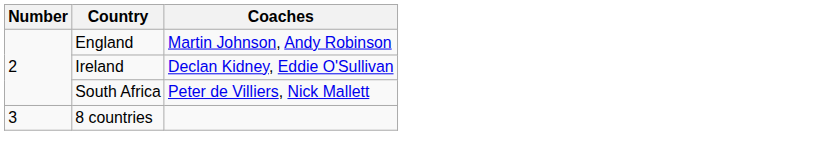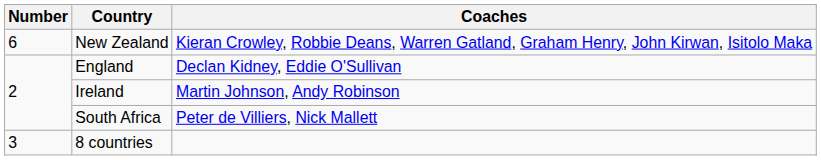 <table class="wikitable">
 <tr>
 <th>Number</th>
 <th>Country</th>
 <th>Coaches</th>
 </tr>
 <tr>
+<td>6</td>
+<td> New Zealand</td>
+<td><a href='#'>Kieran Crowley</a>, <a href='#'>Robbie Deans</a>, <a href='#'>Warren Gatland</a>, <a href='#'>Graham Henry</a>, <a href='#'>John Kirwan</a>, <a href='#'>Isitolo Maka</a></td>
+</tr>
+<tr>
 <td rowspan="3">2</td>
 <td> England</td>
-<td><a href='#'>Martin Johnson</a>, <a href='#'>Andy Robinson</a></td>
+<td><a href='#'>Declan Kidney</a>, <a href='#'>Eddie O'Sullivan</a></td>
 </tr>
 <tr>
 <td> Ireland</td>
-<td><a href='#'>Declan Kidney</a>, <a href='#'>Eddie O'Sullivan</a></td>
+<td><a href='#'>Martin Johnson</a>, <a href='#'>Andy Robinson</a></td>
 </tr>
 <tr>
 <td> South Africa</td>
 <td><a href='#'>Peter de Villiers</a>, <a href='#'>Nick Mallett</a></td>
 </tr>
 <tr>
 <td>3</td>
 <td>8 countries</td>
 <td></td>
 </tr>
 </table>
